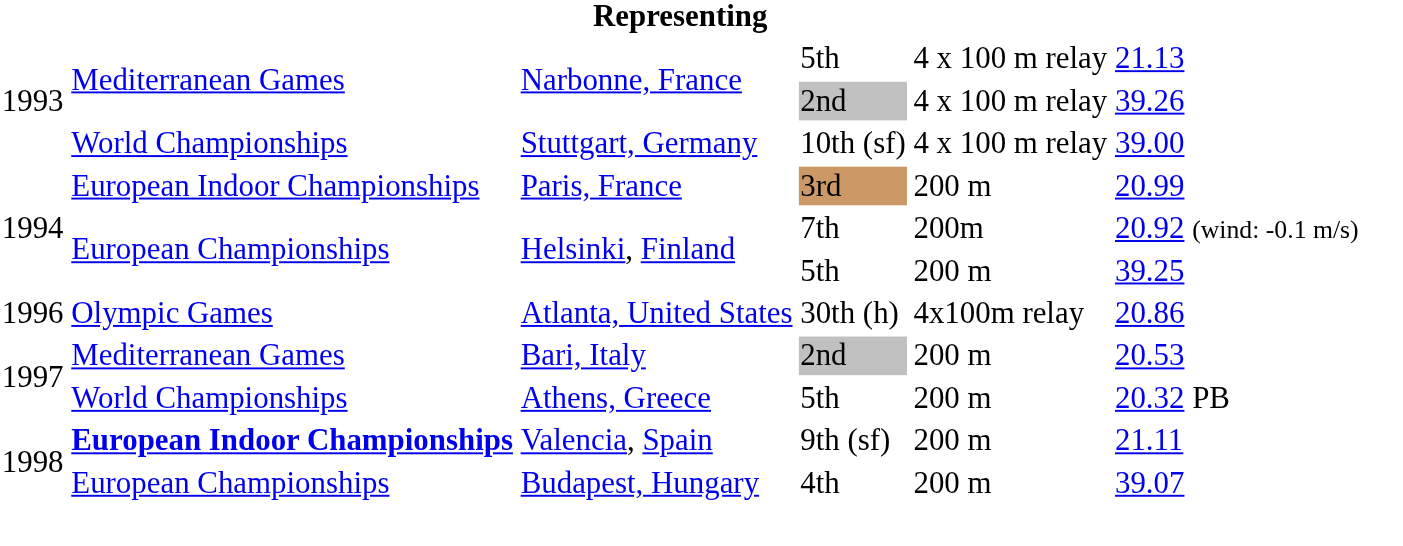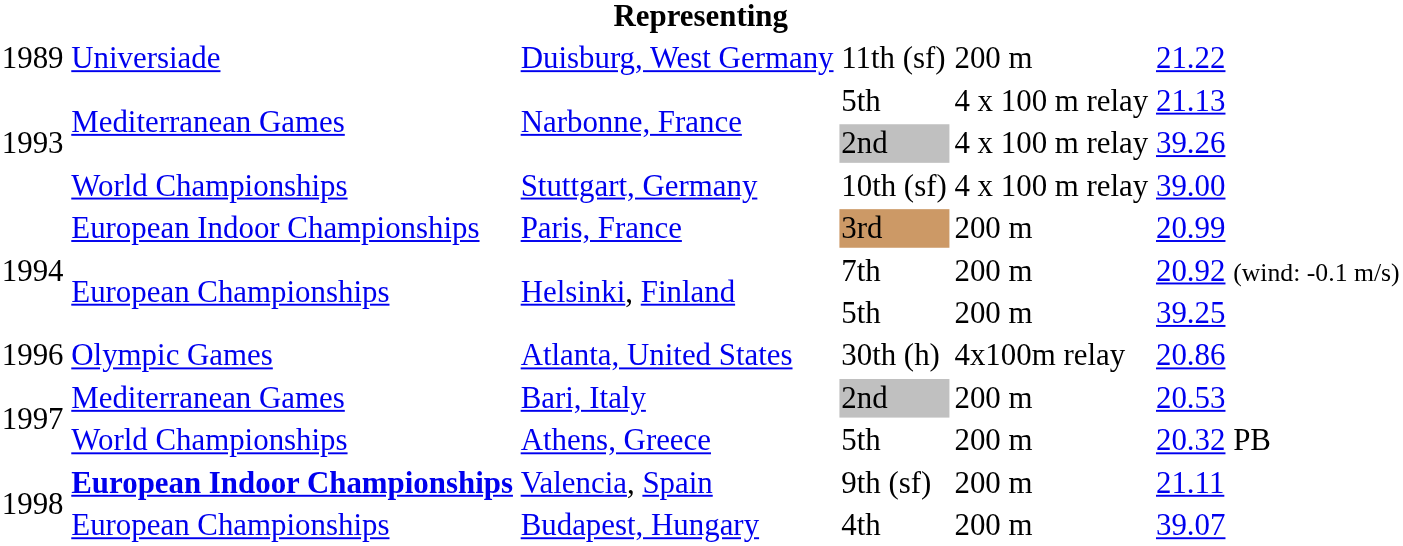 <table>
 <tr>
 <th colspan="6">Representing </th>
+</tr>
+<tr>
+<td>1989</td>
+<td><a href='#'>Universiade</a></td>
+<td><a href='#'>Duisburg, West Germany</a></td>
+<td>11th (sf)</td>
+<td>200 m</td>
+<td><a href='#'>21.22</a></td>
 </tr>
 <tr>
 <td rowspan=3>1993</td>
 <td rowspan=2><a href='#'>Mediterranean Games</a></td>
 <td rowspan=2><a href='#'>Narbonne, France</a></td>
 <td>5th</td>
 <td>4 x 100 m relay</td>
 <td><a href='#'>21.13</a></td>
 </tr>
 <tr>
 <td bgcolor="silver">2nd</td>
 <td>4 x 100 m relay</td>
 <td><a href='#'>39.26</a></td>
 </tr>
 <tr>
 <td><a href='#'>World Championships</a></td>
 <td><a href='#'>Stuttgart, Germany</a></td>
 <td>10th (sf)</td>
 <td>4 x 100 m relay</td>
 <td><a href='#'>39.00</a></td>
 </tr>
 <tr>
 <td rowspan=3>1994</td>
 <td><a href='#'>European Indoor Championships</a></td>
 <td><a href='#'>Paris, France</a></td>
 <td bgcolor="cc9966">3rd</td>
 <td>200 m</td>
 <td><a href='#'>20.99</a></td>
 </tr>
 <tr>
 <td rowspan=2><a href='#'>European Championships</a></td>
 <td rowspan=2><a href='#'>Helsinki</a>, <a href='#'>Finland</a></td>
 <td>7th</td>
-<td>200m</td>
+<td>200 m</td>
 <td><a href='#'>20.92</a> <small>(wind: -0.1 m/s)</small></td>
 </tr>
 <tr>
 <td>5th</td>
 <td>200 m</td>
 <td><a href='#'>39.25</a></td>
 </tr>
 <tr>
 <td>1996</td>
 <td><a href='#'>Olympic Games</a></td>
 <td><a href='#'>Atlanta, United States</a></td>
 <td>30th (h)</td>
 <td>4x100m relay</td>
 <td><a href='#'>20.86</a></td>
 </tr>
 <tr>
 <td rowspan=2>1997</td>
 <td><a href='#'>Mediterranean Games</a></td>
 <td><a href='#'>Bari, Italy</a></td>
 <td bgcolor="silver">2nd</td>
 <td>200 m</td>
 <td><a href='#'>20.53</a></td>
 </tr>
 <tr>
 <td><a href='#'>World Championships</a></td>
 <td><a href='#'>Athens, Greece</a></td>
 <td>5th</td>
 <td>200 m</td>
 <td><a href='#'>20.32</a> PB</td>
 </tr>
 <tr>
 <td rowspan=2>1998</td>
 <td><strong><a href='#'>European Indoor Championships</a></strong></td>
 <td><a href='#'>Valencia</a>, <a href='#'>Spain</a></td>
 <td>9th (sf)</td>
 <td>200 m</td>
 <td><a href='#'>21.11</a></td>
 </tr>
 <tr>
 <td><a href='#'>European Championships</a></td>
 <td><a href='#'>Budapest, Hungary</a></td>
 <td>4th</td>
 <td>200 m</td>
 <td><a href='#'>39.07</a></td>
 </tr>
 </table>
